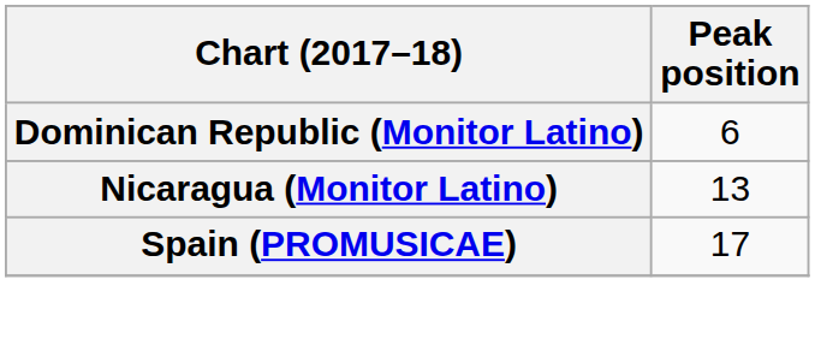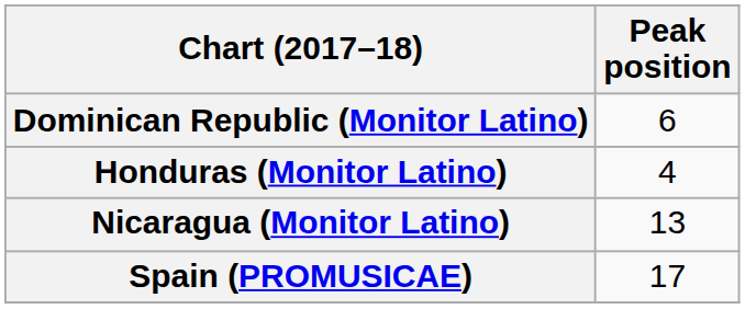 <table class="wikitable sortable plainrowheaders" style="text-align:center">
 <tr>
 <th>Chart (2017–18)</th>
 <th>Peak<br>position</th>
 </tr>
 <tr>
 <th scope="row">Dominican Republic (<a href='#'>Monitor Latino</a>)</th>
 <td>6</td>
+</tr>
+<tr>
+<th scope="row">Honduras (<a href='#'>Monitor Latino</a>)</th>
+<td>4</td>
 </tr>
 <tr>
 <th scope="row">Nicaragua (<a href='#'>Monitor Latino</a>)</th>
 <td>13</td>
 </tr>
 <tr>
 <th scope="row">Spain (<a href='#'>PROMUSICAE</a>)</th>
 <td>17</td>
 </tr>
 <tr>
 </tr>
 </table>
